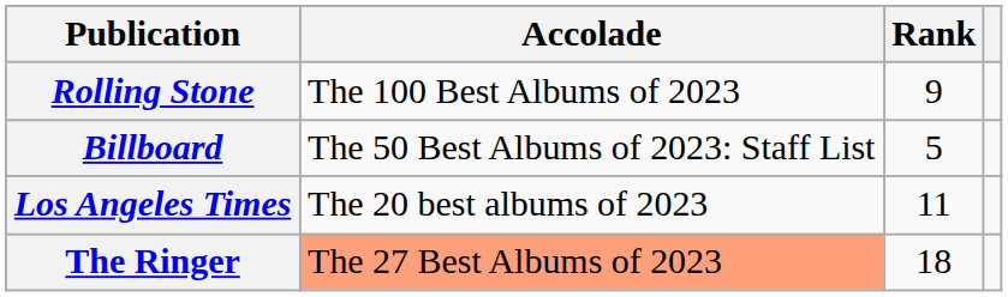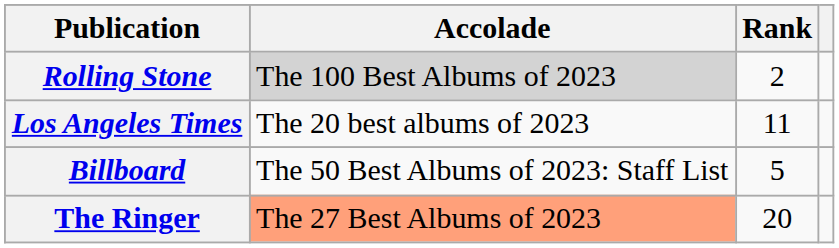 <table class="wikitable sortable plainrowheaders">
 <tr>
 <th scope="col">Publication</th>
 <th scope="col">Accolade</th>
 <th scope="col">Rank</th>
 <th scope="col" class="unsortable"></th>
 </tr>
 <tr>
 <th scope="row"><em><a href='#'>Rolling Stone</a></em></th>
-<td>The 100 Best Albums of 2023</td>
-<td style="text-align:center;">9</td>
+<td style="background: lightgrey;">The 100 Best Albums of 2023</td>
+<td style="text-align:center;">2</td>
+<td></td>
+</tr>
+<tr>
+<th scope="row"><em><a href='#'>Los Angeles Times</a></em></th>
+<td>The 20 best albums of 2023</td>
+<td style="text-align:center;">11</td>
 <td></td>
 </tr>
 <tr>
 <th scope="row"><em><a href='#'>Billboard</a></em></th>
 <td>The 50 Best Albums of 2023: Staff List</td>
 <td style="text-align:center;">5</td>
 <td></td>
 </tr>
 <tr>
-<th scope="row"><em><a href='#'>Los Angeles Times</a></em></th>
-<td>The 20 best albums of 2023</td>
-<td style="text-align:center;">11</td>
-<td></td>
-</tr>
-<tr>
 <th scope="row"><a href='#'>The Ringer</a></th>
 <td style="background: lightsalmon;">The 27 Best Albums of 2023</td>
-<td style="text-align:center;">18</td>
+<td style="text-align:center;">20</td>
 <td></td>
 </tr>
 </table>
